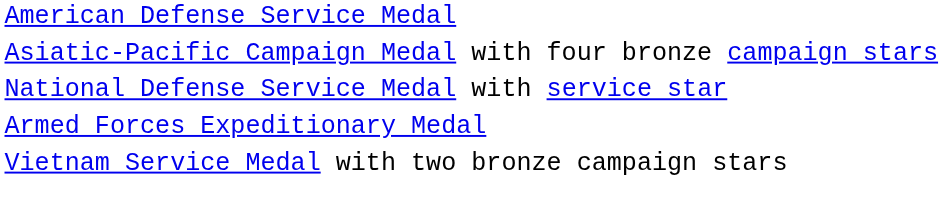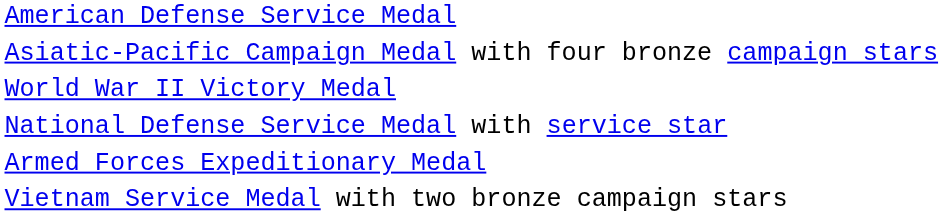 <table>
 <tr>
 <td></td>
 <td><a href='#'>American Defense Service Medal</a></td>
 </tr>
 <tr>
 <td></td>
 <td><a href='#'>Asiatic-Pacific Campaign Medal</a> with four bronze <a href='#'>campaign stars</a></td>
+</tr>
+<tr>
+<td></td>
+<td><a href='#'>World War II Victory Medal</a></td>
 </tr>
 <tr>
 <td></td>
 <td><a href='#'>National Defense Service Medal</a> with <a href='#'>service star</a></td>
 </tr>
 <tr>
 <td></td>
 <td><a href='#'>Armed Forces Expeditionary Medal</a></td>
 </tr>
 <tr>
 <td></td>
 <td><a href='#'>Vietnam Service Medal</a> with two bronze campaign stars</td>
 </tr>
 </table>
